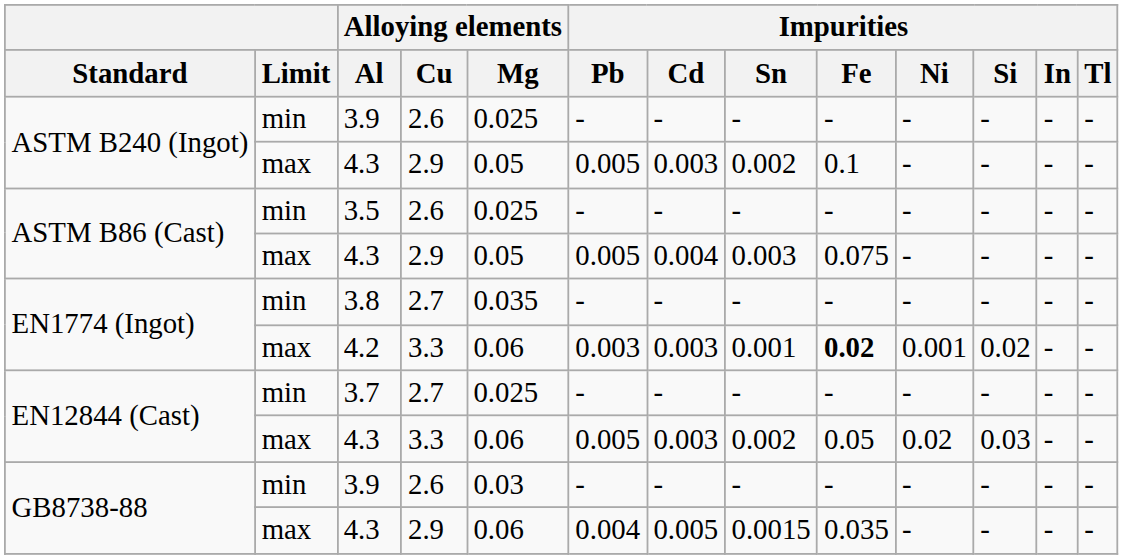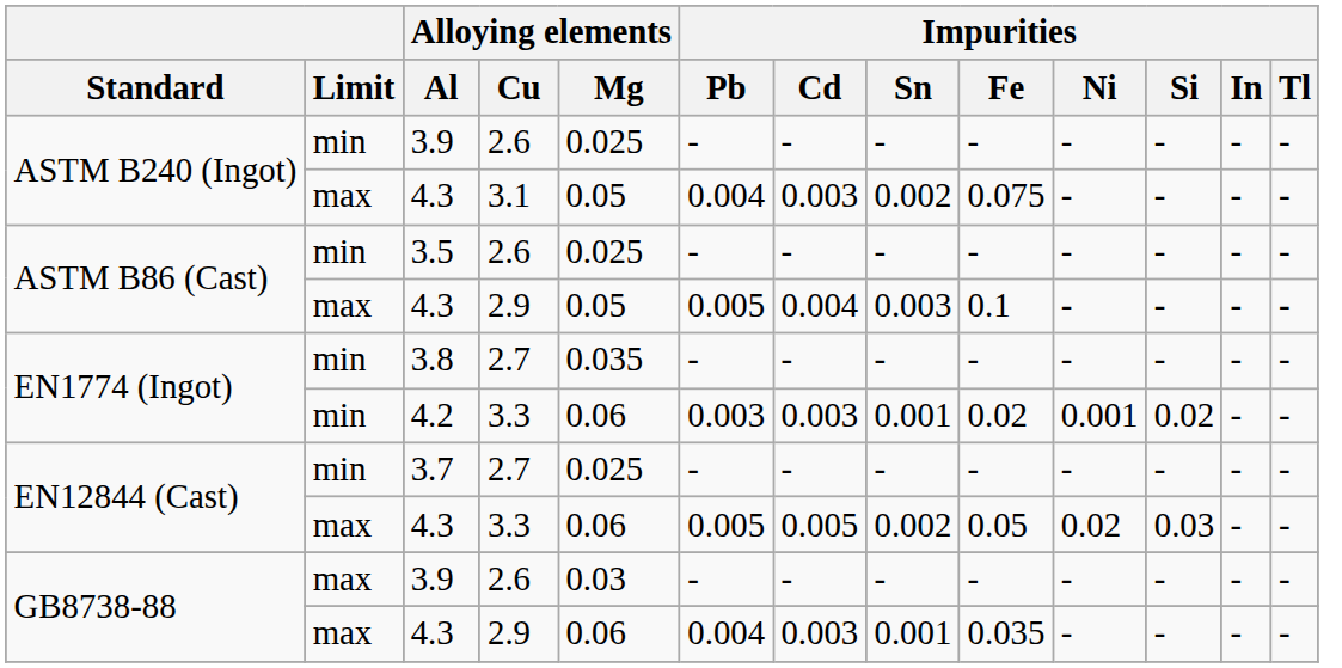 <table class="wikitable">
 <tr>
 <th colspan=2></th>
 <th colspan=3>Alloying elements</th>
 <th colspan=8>Impurities</th>
 </tr>
 <tr>
 <th>Standard</th>
 <th>Limit</th>
 <th>Al</th>
 <th>Cu</th>
 <th>Mg</th>
 <th>Pb</th>
 <th>Cd</th>
 <th>Sn</th>
 <th>Fe</th>
 <th>Ni</th>
 <th>Si</th>
 <th>In</th>
 <th>Tl</th>
 </tr>
 <tr>
 <td rowspan=2>ASTM B240 (Ingot)</td>
 <td>min</td>
 <td>3.9</td>
 <td>2.6</td>
 <td>0.025</td>
 <td>-</td>
 <td>-</td>
 <td>-</td>
 <td>-</td>
 <td>-</td>
 <td>-</td>
 <td>-</td>
 <td>-</td>
 </tr>
 <tr>
 <td>max</td>
 <td>4.3</td>
-<td>2.9</td>
+<td>3.1</td>
 <td>0.05</td>
-<td>0.005</td>
+<td>0.004</td>
 <td>0.003</td>
 <td>0.002</td>
-<td>0.1</td>
+<td>0.075</td>
 <td>-</td>
 <td>-</td>
 <td>-</td>
 <td>-</td>
 </tr>
 <tr>
 <td rowspan=2>ASTM B86 (Cast)</td>
 <td>min</td>
 <td>3.5</td>
 <td>2.6</td>
 <td>0.025</td>
 <td>-</td>
 <td>-</td>
 <td>-</td>
 <td>-</td>
 <td>-</td>
 <td>-</td>
 <td>-</td>
 <td>-</td>
 </tr>
 <tr>
 <td>max</td>
 <td>4.3</td>
 <td>2.9</td>
 <td>0.05</td>
 <td>0.005</td>
 <td>0.004</td>
 <td>0.003</td>
-<td>0.075</td>
+<td>0.1</td>
 <td>-</td>
 <td>-</td>
 <td>-</td>
 <td>-</td>
 </tr>
 <tr>
 <td rowspan=2>EN1774 (Ingot)</td>
 <td>min</td>
 <td>3.8</td>
 <td>2.7</td>
 <td>0.035</td>
 <td>-</td>
 <td>-</td>
 <td>-</td>
 <td>-</td>
 <td>-</td>
 <td>-</td>
 <td>-</td>
 <td>-</td>
 </tr>
 <tr>
-<td>max</td>
+<td>min</td>
 <td>4.2</td>
 <td>3.3</td>
 <td>0.06</td>
 <td>0.003</td>
 <td>0.003</td>
 <td>0.001</td>
-<td><strong>0.02</strong></td>
+<td>0.02</td>
 <td>0.001</td>
 <td>0.02</td>
 <td>-</td>
 <td>-</td>
 </tr>
 <tr>
 <td rowspan=2>EN12844 (Cast)</td>
 <td>min</td>
 <td>3.7</td>
 <td>2.7</td>
 <td>0.025</td>
 <td>-</td>
 <td>-</td>
 <td>-</td>
 <td>-</td>
 <td>-</td>
 <td>-</td>
 <td>-</td>
 <td>-</td>
 </tr>
 <tr>
 <td>max</td>
 <td>4.3</td>
 <td>3.3</td>
 <td>0.06</td>
 <td>0.005</td>
-<td>0.003</td>
+<td>0.005</td>
 <td>0.002</td>
 <td>0.05</td>
 <td>0.02</td>
 <td>0.03</td>
 <td>-</td>
 <td>-</td>
 </tr>
 <tr>
 <td rowspan=2>GB8738-88</td>
-<td>min</td>
+<td>max</td>
 <td>3.9</td>
 <td>2.6</td>
 <td>0.03</td>
 <td>-</td>
 <td>-</td>
 <td>-</td>
 <td>-</td>
 <td>-</td>
 <td>-</td>
 <td>-</td>
 <td>-</td>
 </tr>
 <tr>
 <td>max</td>
 <td>4.3</td>
 <td>2.9</td>
 <td>0.06</td>
 <td>0.004</td>
-<td>0.005</td>
-<td>0.0015</td>
+<td>0.003</td>
+<td>0.001</td>
 <td>0.035</td>
 <td>-</td>
 <td>-</td>
 <td>-</td>
 <td>-</td>
 </tr>
 </table>
